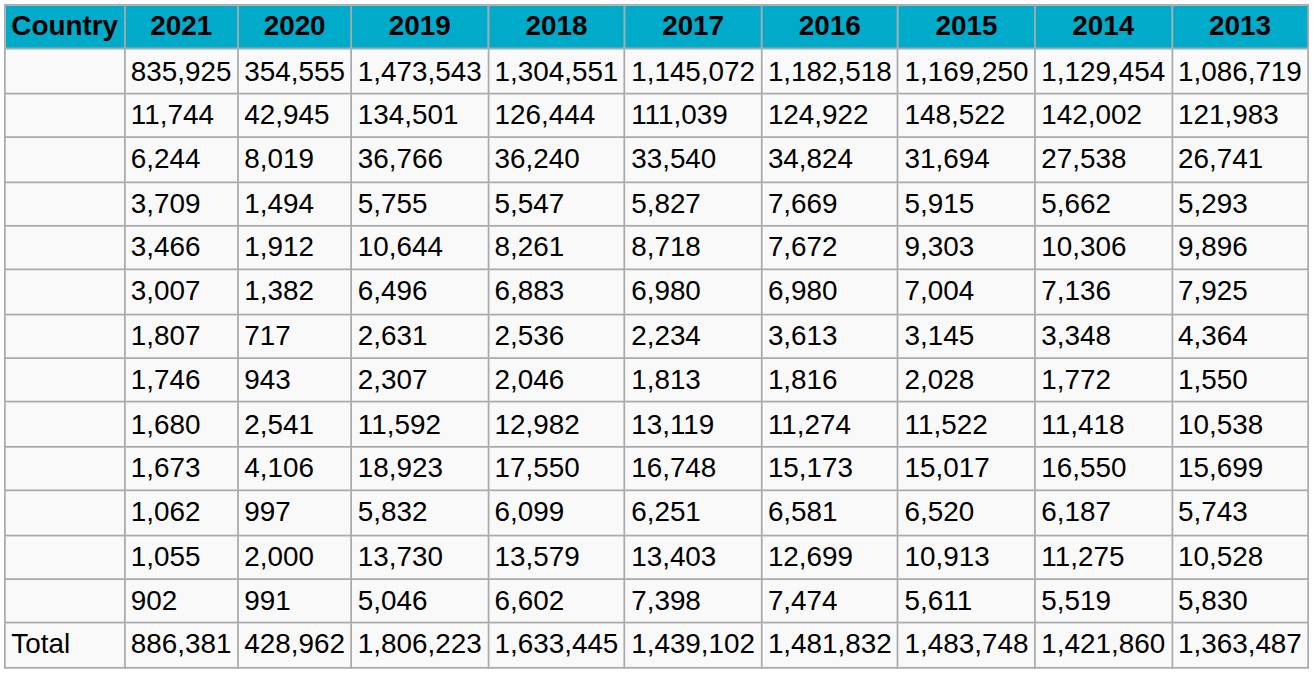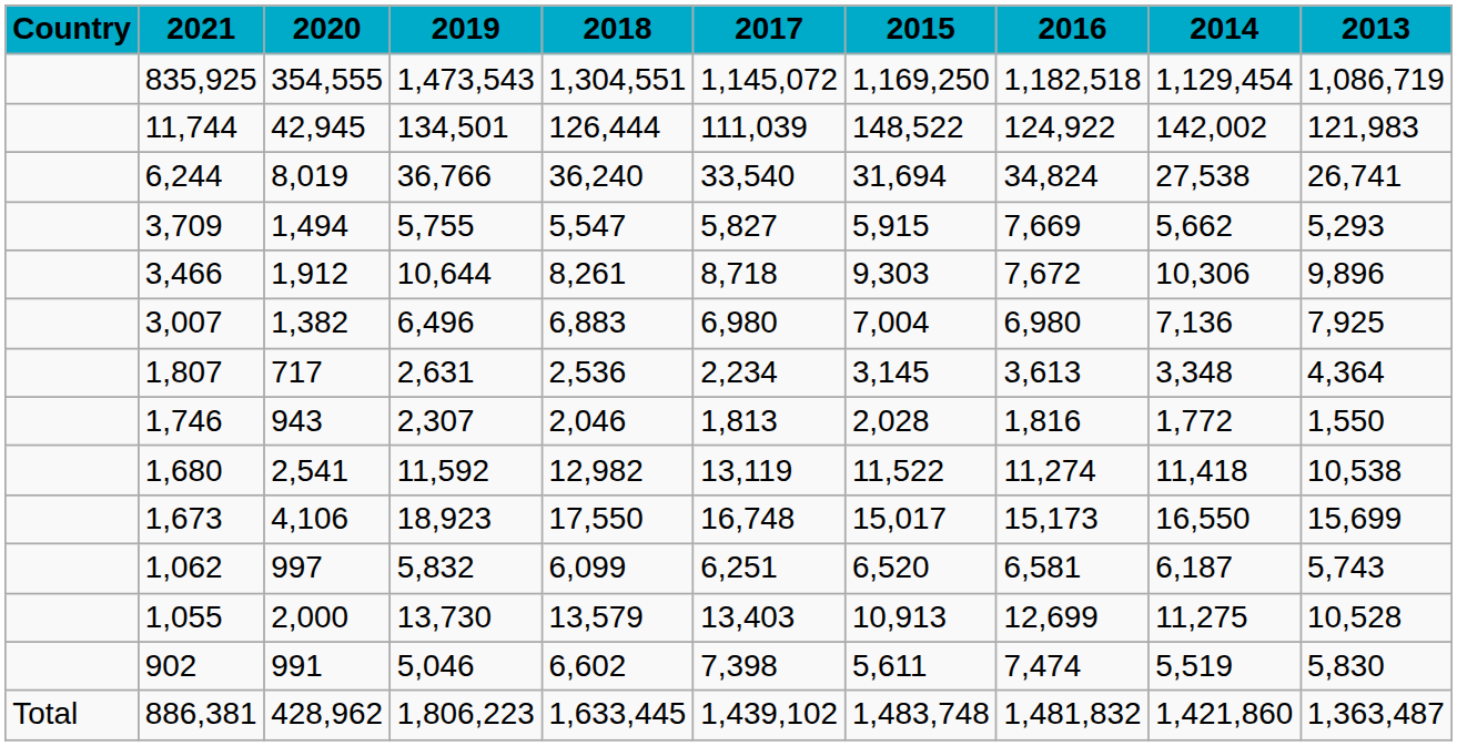 <table class="wikitable sortable">
 <tr>
 <th style=background:#00abc9>Country</th>
 <th style="background:#00abc9">2021</th>
 <th style="background:#00abc9">2020</th>
 <th style="background:#00abc9">2019</th>
 <th style="background:#00abc9">2018</th>
 <th style="background:#00abc9">2017</th>
+<th style="background:#00abc9">2015</th>
 <th style="background:#00abc9">2016</th>
-<th style="background:#00abc9">2015</th>
 <th style="background:#00abc9">2014</th>
 <th style="background:#00abc9">2013</th>
 </tr>
 <tr>
 <td></td>
 <td>835,925</td>
 <td>354,555</td>
 <td>1,473,543</td>
 <td>1,304,551</td>
 <td>1,145,072</td>
+<td>1,169,250</td>
 <td>1,182,518</td>
-<td>1,169,250</td>
 <td>1,129,454</td>
 <td>1,086,719</td>
 </tr>
 <tr>
 <td></td>
 <td>11,744</td>
 <td>42,945</td>
 <td>134,501</td>
 <td>126,444</td>
 <td>111,039</td>
+<td>148,522</td>
 <td>124,922</td>
-<td>148,522</td>
 <td>142,002</td>
 <td>121,983</td>
 </tr>
 <tr>
 <td></td>
 <td>6,244</td>
 <td>8,019</td>
 <td>36,766</td>
 <td>36,240</td>
 <td>33,540</td>
+<td>31,694</td>
 <td>34,824</td>
-<td>31,694</td>
 <td>27,538</td>
 <td>26,741</td>
 </tr>
 <tr>
 <td></td>
 <td>3,709</td>
 <td>1,494</td>
 <td>5,755</td>
 <td>5,547</td>
 <td>5,827</td>
+<td>5,915</td>
 <td>7,669</td>
-<td>5,915</td>
 <td>5,662</td>
 <td>5,293</td>
 </tr>
 <tr>
 <td></td>
 <td>3,466</td>
 <td>1,912</td>
 <td>10,644</td>
 <td>8,261</td>
 <td>8,718</td>
+<td>9,303</td>
 <td>7,672</td>
-<td>9,303</td>
 <td>10,306</td>
 <td>9,896</td>
 </tr>
 <tr>
 <td></td>
 <td>3,007</td>
 <td>1,382</td>
 <td>6,496</td>
 <td>6,883</td>
 <td>6,980</td>
+<td>7,004</td>
 <td>6,980</td>
-<td>7,004</td>
 <td>7,136</td>
 <td>7,925</td>
 </tr>
 <tr>
 <td></td>
 <td>1,807</td>
 <td>717</td>
 <td>2,631</td>
 <td>2,536</td>
 <td>2,234</td>
+<td>3,145</td>
 <td>3,613</td>
-<td>3,145</td>
 <td>3,348</td>
 <td>4,364</td>
 </tr>
 <tr>
 <td></td>
 <td>1,746</td>
 <td>943</td>
 <td>2,307</td>
 <td>2,046</td>
 <td>1,813</td>
+<td>2,028</td>
 <td>1,816</td>
-<td>2,028</td>
 <td>1,772</td>
 <td>1,550</td>
 </tr>
 <tr>
 <td></td>
 <td>1,680</td>
 <td>2,541</td>
 <td>11,592</td>
 <td>12,982</td>
 <td>13,119</td>
+<td>11,522</td>
 <td>11,274</td>
-<td>11,522</td>
 <td>11,418</td>
 <td>10,538</td>
 </tr>
 <tr>
 <td></td>
 <td>1,673</td>
 <td>4,106</td>
 <td>18,923</td>
 <td>17,550</td>
 <td>16,748</td>
+<td>15,017</td>
 <td>15,173</td>
-<td>15,017</td>
 <td>16,550</td>
 <td>15,699</td>
 </tr>
 <tr>
 <td></td>
 <td>1,062</td>
 <td>997</td>
 <td>5,832</td>
 <td>6,099</td>
 <td>6,251</td>
+<td>6,520</td>
 <td>6,581</td>
-<td>6,520</td>
 <td>6,187</td>
 <td>5,743</td>
 </tr>
 <tr>
 <td></td>
 <td>1,055</td>
 <td>2,000</td>
 <td>13,730</td>
 <td>13,579</td>
 <td>13,403</td>
+<td>10,913</td>
 <td>12,699</td>
-<td>10,913</td>
 <td>11,275</td>
 <td>10,528</td>
 </tr>
 <tr>
 <td></td>
 <td>902</td>
 <td>991</td>
 <td>5,046</td>
 <td>6,602</td>
 <td>7,398</td>
+<td>5,611</td>
 <td>7,474</td>
-<td>5,611</td>
 <td>5,519</td>
 <td>5,830</td>
 </tr>
 <tr>
 <td>Total</td>
 <td>886,381</td>
 <td>428,962</td>
 <td>1,806,223</td>
 <td>1,633,445</td>
 <td>1,439,102</td>
+<td>1,483,748</td>
 <td>1,481,832</td>
-<td>1,483,748</td>
 <td>1,421,860</td>
 <td>1,363,487</td>
 </tr>
 </table>
